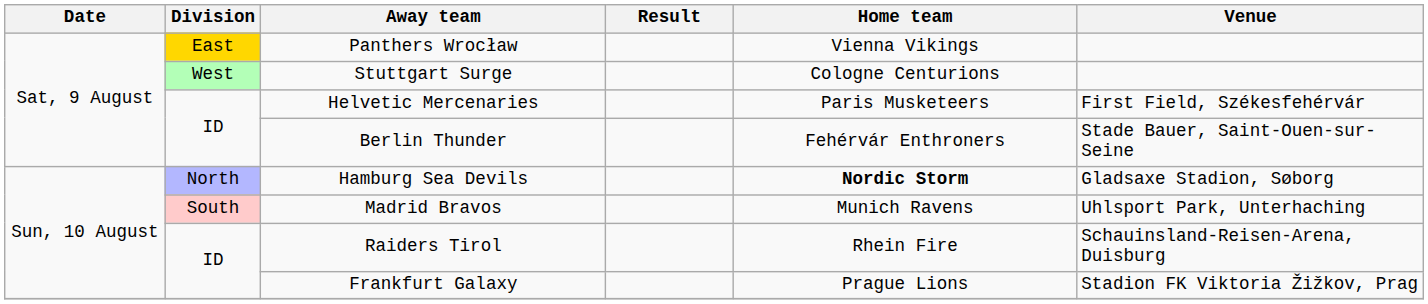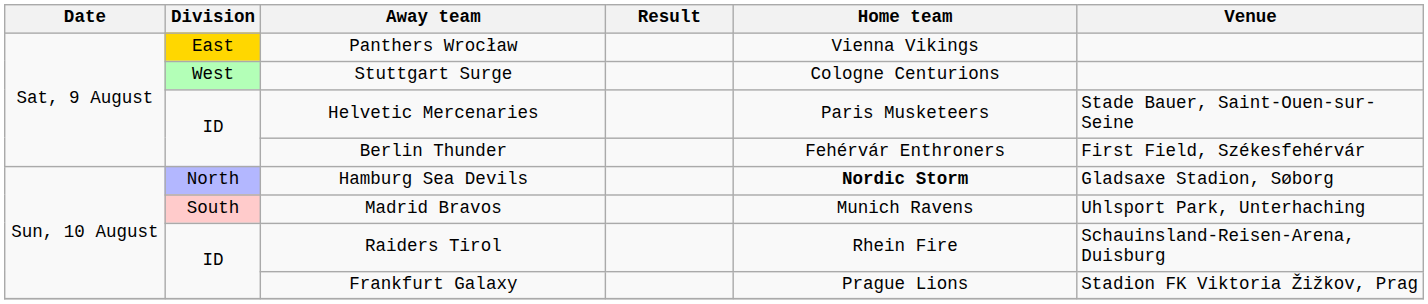 <table class="wikitable mw-collapsible mw-collapsed" style="font-size:95%; text-align:center; width:81em;">
 <tr>
 <th style="width:9em;">Date</th>
 <th style="width:5em;">Division</th>
 <th style="width:20em;">Away team</th>
 <th style="width:7em;">Result</th>
 <th style="width:20em;">Home team</th>
 <th style="width:20em;">Venue</th>
 </tr>
 <tr>
 <td rowspan="4">Sat, 9 August</td>
 <td style="background:#FFD700">East</td>
 <td>Panthers Wrocław</td>
 <td></td>
 <td>Vienna Vikings</td>
 <td style="text-align:left;"></td>
 </tr>
 <tr>
 <td style="background:#B3FFB7">West</td>
 <td>Stuttgart Surge</td>
 <td></td>
 <td>Cologne Centurions</td>
 <td style="text-align:left;"></td>
 </tr>
 <tr>
 <td rowspan="2" class="hintergrundfarbe-basis">ID</td>
 <td>Helvetic Mercenaries</td>
 <td></td>
 <td>Paris Musketeers</td>
-<td style="text-align:left;">First Field, Székesfehérvár</td>
+<td style="text-align:left;">Stade Bauer, Saint-Ouen-sur-Seine</td>
 </tr>
 <tr>
 <td>Berlin Thunder</td>
 <td></td>
 <td>Fehérvár Enthroners</td>
-<td style="text-align:left;">Stade Bauer, Saint-Ouen-sur-Seine</td>
+<td style="text-align:left;">First Field, Székesfehérvár</td>
 </tr>
 <tr>
 <td rowspan="4">Sun, 10 August</td>
 <td style="background:#B3B7FF">North</td>
 <td>Hamburg Sea Devils</td>
 <td></td>
 <td><strong>Nordic Storm</strong></td>
 <td style="text-align:left;">Gladsaxe Stadion, Søborg</td>
 </tr>
 <tr>
 <td style="background:#FFCBCB">South</td>
 <td>Madrid Bravos</td>
 <td></td>
 <td>Munich Ravens</td>
 <td style="text-align:left;">Uhlsport Park, Unterhaching</td>
 </tr>
 <tr>
 <td rowspan="2" class="hintergrundfarbe-basis">ID</td>
 <td>Raiders Tirol</td>
 <td></td>
 <td>Rhein Fire</td>
 <td style="text-align:left;">Schauinsland-Reisen-Arena, Duisburg</td>
 </tr>
 <tr>
 <td>Frankfurt Galaxy</td>
 <td></td>
 <td>Prague Lions</td>
 <td style="text-align:left;">Stadion FK Viktoria Žižkov, Prag</td>
 </tr>
 <tr>
 </tr>
 </table>
